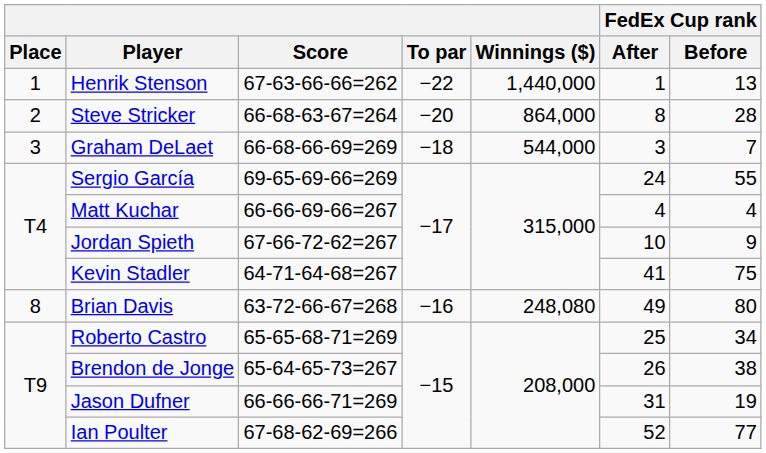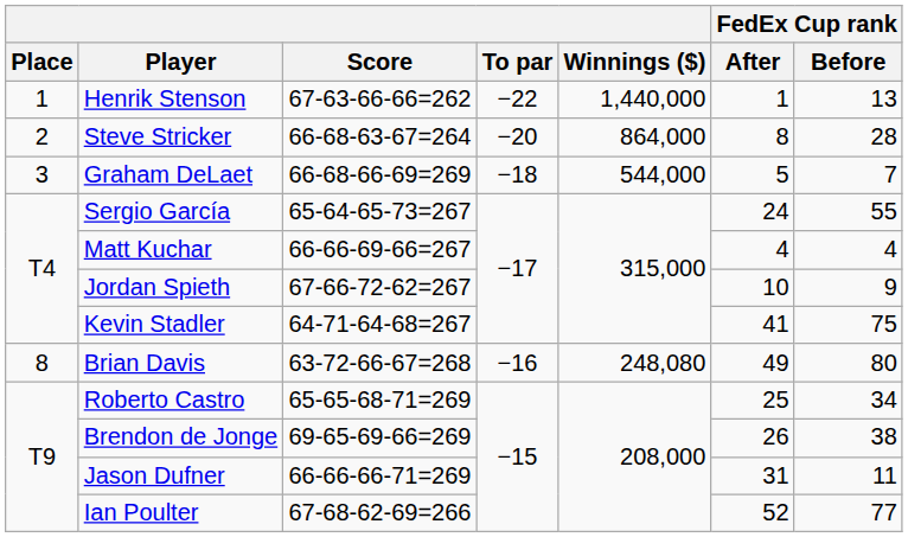 <table class=wikitable>
 <tr>
 <th colspan=5></th>
 <th colspan=2>FedEx Cup rank</th>
 </tr>
 <tr>
 <th>Place</th>
 <th>Player</th>
 <th>Score</th>
 <th>To par</th>
 <th>Winnings ($)</th>
 <th>After</th>
 <th>Before</th>
 </tr>
 <tr>
 <td align=center>1</td>
 <td> <a href='#'>Henrik Stenson</a></td>
 <td>67-63-66-66=262</td>
 <td align=center>−22</td>
 <td align=right>1,440,000</td>
 <td align=right>1</td>
 <td align=right>13</td>
 </tr>
 <tr>
 <td align=center>2</td>
 <td> <a href='#'>Steve Stricker</a></td>
 <td>66-68-63-67=264</td>
 <td align=center>−20</td>
 <td align=right>864,000</td>
 <td align=right>8</td>
 <td align=right>28</td>
 </tr>
 <tr>
 <td align=center>3</td>
 <td> <a href='#'>Graham DeLaet</a></td>
 <td>66-68-66-69=269</td>
 <td align=center>−18</td>
 <td align=right>544,000</td>
-<td align=right>3</td>
+<td align=right>5</td>
 <td align=right>7</td>
 </tr>
 <tr>
 <td align=center rowspan=4>T4</td>
 <td> <a href='#'>Sergio García</a></td>
-<td>69-65-69-66=269</td>
+<td>65-64-65-73=267</td>
 <td align=center rowspan=4>−17</td>
 <td align=right rowspan=4>315,000</td>
 <td align=right>24</td>
 <td align=right>55</td>
 </tr>
 <tr>
 <td> <a href='#'>Matt Kuchar</a></td>
 <td>66-66-69-66=267</td>
 <td align=right>4</td>
 <td align=right>4</td>
 </tr>
 <tr>
 <td> <a href='#'>Jordan Spieth</a></td>
 <td>67-66-72-62=267</td>
 <td align=right>10</td>
 <td align=right>9</td>
 </tr>
 <tr>
 <td> <a href='#'>Kevin Stadler</a></td>
 <td>64-71-64-68=267</td>
 <td align=right>41</td>
 <td align=right>75</td>
 </tr>
 <tr>
 <td align=center>8</td>
 <td> <a href='#'>Brian Davis</a></td>
 <td>63-72-66-67=268</td>
 <td align=center>−16</td>
 <td align=right>248,080</td>
 <td align=right>49</td>
 <td align=right>80</td>
 </tr>
 <tr>
 <td align=center rowspan=4>T9</td>
 <td> <a href='#'>Roberto Castro</a></td>
 <td>65-65-68-71=269</td>
 <td align=center rowspan=4>−15</td>
 <td align=right rowspan=4>208,000</td>
 <td align=right>25</td>
 <td align=right>34</td>
 </tr>
 <tr>
 <td> <a href='#'>Brendon de Jonge</a></td>
-<td>65-64-65-73=267</td>
+<td>69-65-69-66=269</td>
 <td align=right>26</td>
 <td align=right>38</td>
 </tr>
 <tr>
 <td> <a href='#'>Jason Dufner</a></td>
 <td>66-66-66-71=269</td>
 <td align=right>31</td>
-<td align=right>19</td>
+<td align=right>11</td>
 </tr>
 <tr>
 <td> <a href='#'>Ian Poulter</a></td>
 <td>67-68-62-69=266</td>
 <td align=right>52</td>
 <td align=right>77</td>
 </tr>
 </table>
